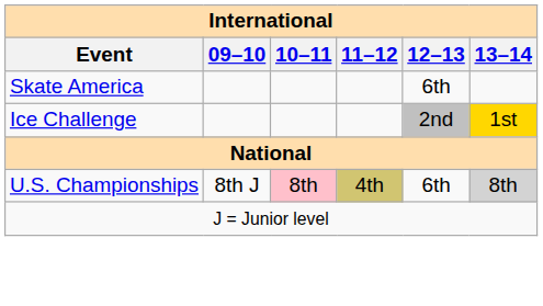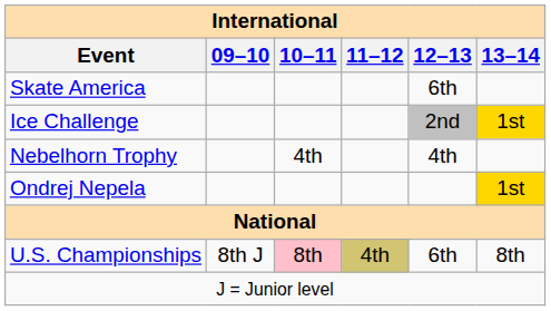 <table class="wikitable" style="text-align:center">
 <tr>
 <th style="background-color: #ffdead; " colspan=6 align=center>International</th>
 </tr>
 <tr>
 <th>Event</th>
 <th><a href='#'>09–10</a></th>
 <th><a href='#'>10–11</a></th>
 <th><a href='#'>11–12</a></th>
 <th><a href='#'>12–13</a></th>
 <th><a href='#'>13–14</a></th>
 </tr>
 <tr>
 <td align=left> <a href='#'>Skate America</a></td>
 <td></td>
 <td></td>
 <td></td>
 <td>6th</td>
 <td></td>
 </tr>
 <tr>
 <td align=left><a href='#'>Ice Challenge</a></td>
 <td></td>
 <td></td>
 <td></td>
 <td bgcolor=silver>2nd</td>
 <td bgcolor=gold>1st</td>
 </tr>
 <tr>
+<td align=left><a href='#'>Nebelhorn Trophy</a></td>
+<td></td>
+<td>4th</td>
+<td></td>
+<td>4th</td>
+<td></td>
+</tr>
+<tr>
+<td align=left><a href='#'>Ondrej Nepela</a></td>
+<td></td>
+<td></td>
+<td></td>
+<td></td>
+<td bgcolor=gold>1st</td>
+</tr>
+<tr>
 <th style="background-color: #ffdead; " colspan=6 align=center>National</th>
 </tr>
 <tr>
 <td align=left><a href='#'>U.S. Championships</a></td>
 <td>8th J</td>
 <td style="background: pink;">8th</td>
 <td bgcolor=d1c571>4th</td>
 <td>6th</td>
-<td style="background: lightgrey;">8th</td>
+<td>8th</td>
 </tr>
 <tr>
 <td colspan=6 align=center><small> J = Junior level </small></td>
 </tr>
 </table>
